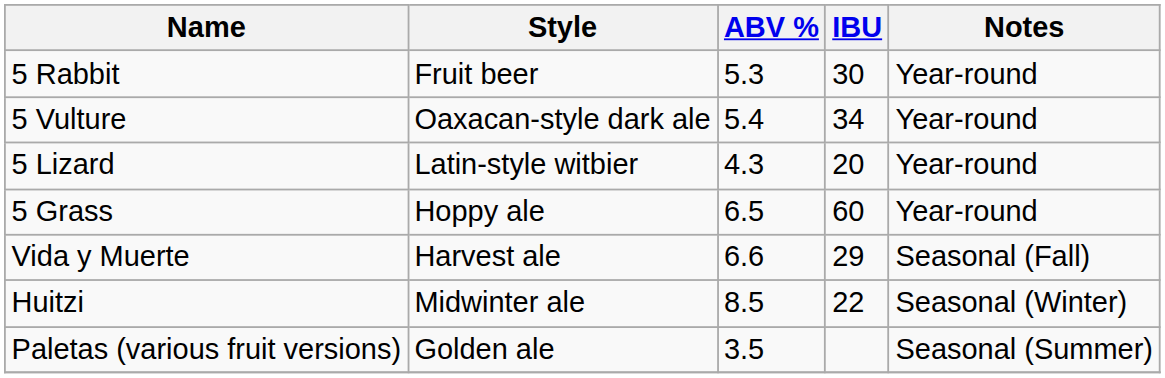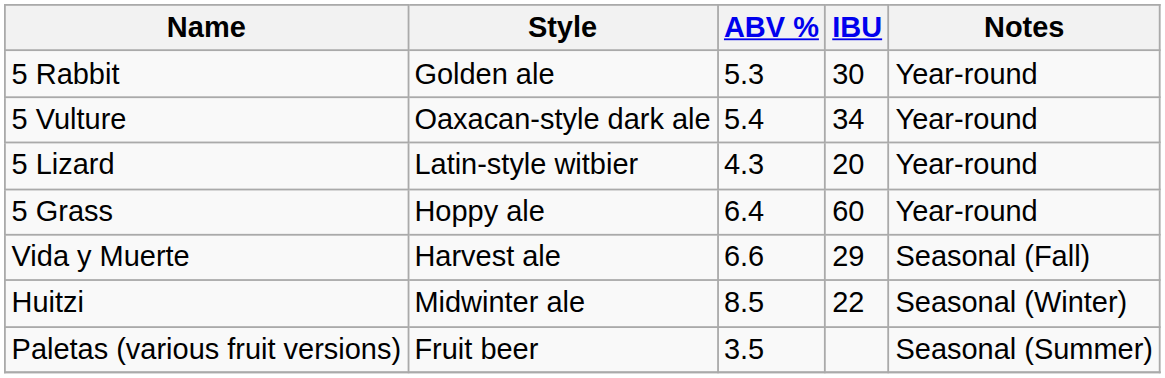 <table class="wikitable">
 <tr>
 <th>Name</th>
 <th>Style</th>
 <th><a href='#'>ABV %</a></th>
 <th><a href='#'>IBU</a></th>
 <th>Notes</th>
 </tr>
 <tr>
 <td>5 Rabbit</td>
-<td>Fruit beer</td>
+<td>Golden ale</td>
 <td>5.3</td>
 <td>30</td>
 <td>Year-round</td>
 </tr>
 <tr>
 <td>5 Vulture</td>
 <td>Oaxacan-style dark ale</td>
 <td>5.4</td>
 <td>34</td>
 <td>Year-round</td>
 </tr>
 <tr>
 <td>5 Lizard</td>
 <td>Latin-style witbier</td>
 <td>4.3</td>
 <td>20</td>
 <td>Year-round</td>
 </tr>
 <tr>
 <td>5 Grass</td>
 <td>Hoppy ale</td>
-<td>6.5</td>
+<td>6.4</td>
 <td>60</td>
 <td>Year-round</td>
 </tr>
 <tr>
 <td>Vida y Muerte</td>
 <td>Harvest ale</td>
 <td>6.6</td>
 <td>29</td>
 <td>Seasonal (Fall)</td>
 </tr>
 <tr>
 <td>Huitzi</td>
 <td>Midwinter ale</td>
 <td>8.5</td>
 <td>22</td>
 <td>Seasonal (Winter)</td>
 </tr>
 <tr>
 <td>Paletas (various fruit versions)</td>
-<td>Golden ale</td>
+<td>Fruit beer</td>
 <td>3.5</td>
 <td></td>
 <td>Seasonal (Summer)</td>
 </tr>
 <tr>
 </tr>
 </table>
